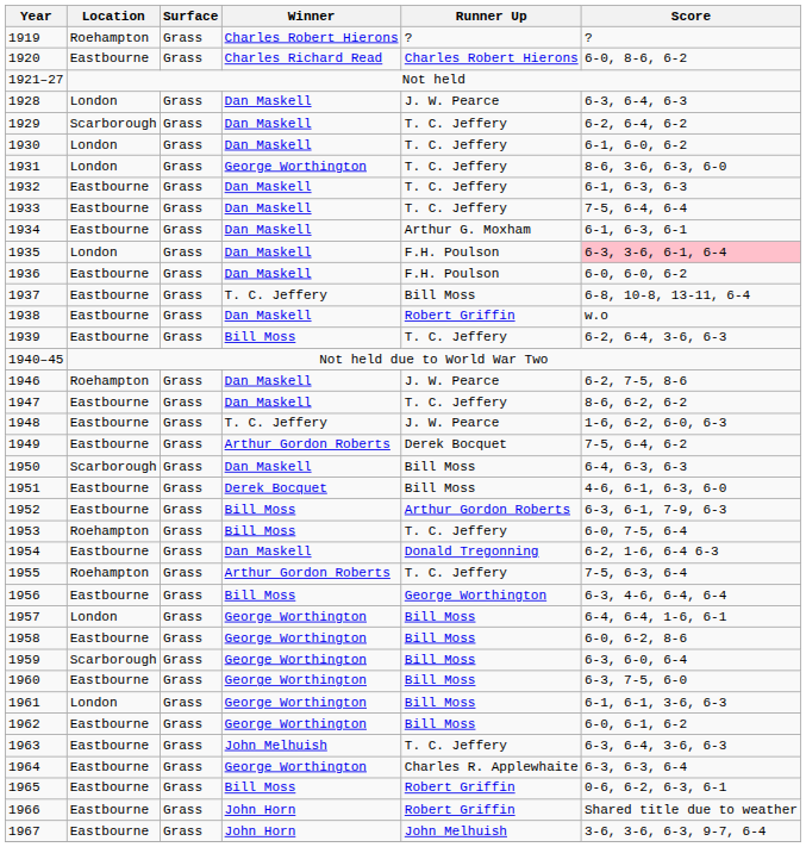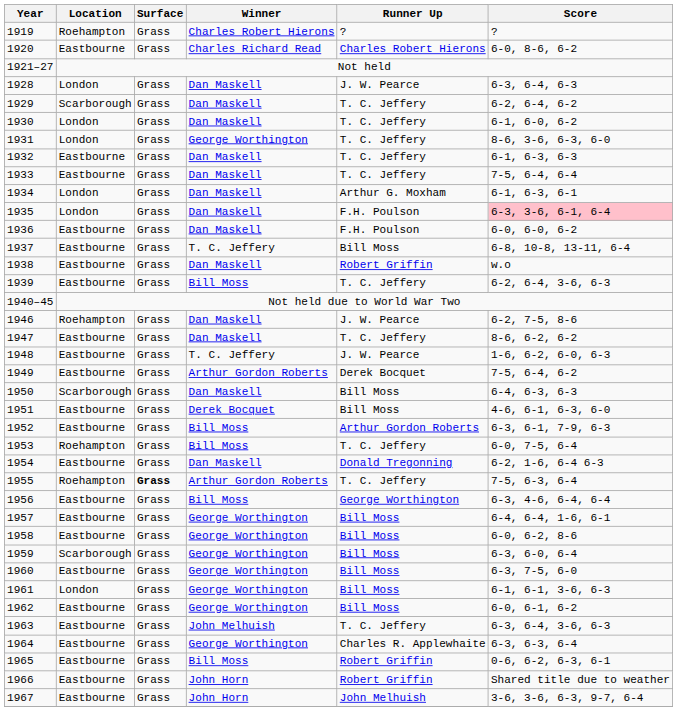 <table class="wikitable sortable">
 <tr>
 <th>Year</th>
 <th>Location</th>
 <th>Surface</th>
 <th>Winner</th>
 <th>Runner Up</th>
 <th>Score</th>
 </tr>
 <tr>
 <td>1919</td>
 <td>Roehampton</td>
 <td>Grass</td>
 <td> <a href='#'>Charles Robert Hierons</a></td>
 <td> ?</td>
 <td>?</td>
 </tr>
 <tr>
 <td>1920</td>
 <td>Eastbourne</td>
 <td>Grass</td>
 <td> <a href='#'>Charles Richard Read</a></td>
 <td> <a href='#'>Charles Robert Hierons</a></td>
 <td>6-0, 8-6, 6-2</td>
 </tr>
 <tr>
 <td>1921–27</td>
 <td colspan=6 align=center>Not held</td>
 </tr>
 <tr>
 <td>1928</td>
 <td>London</td>
 <td>Grass</td>
 <td> <a href='#'>Dan Maskell</a></td>
 <td> J. W. Pearce</td>
 <td>6-3, 6-4, 6-3</td>
 </tr>
 <tr>
 <td>1929</td>
 <td>Scarborough</td>
 <td>Grass</td>
 <td> <a href='#'>Dan Maskell</a></td>
 <td> T. C. Jeffery</td>
 <td>6-2, 6-4, 6-2</td>
 </tr>
 <tr>
 <td>1930</td>
 <td>London</td>
 <td>Grass</td>
 <td> <a href='#'>Dan Maskell</a></td>
 <td> T. C. Jeffery</td>
 <td>6-1, 6-0, 6-2</td>
 </tr>
 <tr>
 <td>1931</td>
 <td>London</td>
 <td>Grass</td>
 <td> <a href='#'>George Worthington</a></td>
 <td> T. C. Jeffery</td>
 <td>8-6, 3-6, 6-3, 6-0</td>
 </tr>
 <tr>
 <td>1932</td>
 <td>Eastbourne</td>
 <td>Grass</td>
 <td> <a href='#'>Dan Maskell</a></td>
 <td> T. C. Jeffery</td>
 <td>6-1, 6-3, 6-3</td>
 </tr>
 <tr>
 <td>1933</td>
 <td>Eastbourne</td>
 <td>Grass</td>
 <td> <a href='#'>Dan Maskell</a></td>
 <td> T. C. Jeffery</td>
 <td>7-5, 6-4, 6-4</td>
 </tr>
 <tr>
 <td>1934</td>
-<td>Eastbourne</td>
+<td>London</td>
 <td>Grass</td>
 <td> <a href='#'>Dan Maskell</a></td>
 <td> Arthur G. Moxham</td>
 <td>6-1, 6-3, 6-1</td>
 </tr>
 <tr>
 <td>1935</td>
 <td>London</td>
 <td>Grass</td>
 <td> <a href='#'>Dan Maskell</a></td>
 <td> F.H. Poulson</td>
 <td style="background: pink;">6-3, 3-6, 6-1, 6-4</td>
 </tr>
 <tr>
 <td>1936</td>
 <td>Eastbourne</td>
 <td>Grass</td>
 <td> <a href='#'>Dan Maskell</a></td>
 <td> F.H. Poulson</td>
 <td>6-0, 6-0, 6-2</td>
 </tr>
 <tr>
 <td>1937</td>
 <td>Eastbourne</td>
 <td>Grass</td>
 <td> T. C. Jeffery</td>
 <td> Bill Moss</td>
 <td>6-8, 10-8, 13-11, 6-4</td>
 </tr>
 <tr>
 <td>1938</td>
 <td>Eastbourne</td>
 <td>Grass</td>
 <td> <a href='#'>Dan Maskell</a></td>
 <td> <a href='#'>Robert Griffin</a></td>
 <td>w.o</td>
 </tr>
 <tr>
 <td>1939</td>
 <td>Eastbourne</td>
 <td>Grass</td>
 <td> <a href='#'>Bill Moss</a></td>
 <td> T. C. Jeffery</td>
 <td>6-2, 6-4, 3-6, 6-3</td>
 </tr>
 <tr>
 <td>1940–45</td>
 <td colspan=6 align=center>Not held due to World War Two</td>
 </tr>
 <tr>
 <td>1946</td>
 <td>Roehampton</td>
 <td>Grass</td>
 <td> <a href='#'>Dan Maskell</a></td>
 <td> J. W. Pearce</td>
 <td>6-2, 7-5, 8-6</td>
 </tr>
 <tr>
 <td>1947</td>
 <td>Eastbourne</td>
 <td>Grass</td>
 <td> <a href='#'>Dan Maskell</a></td>
 <td> T. C. Jeffery</td>
 <td>8-6, 6-2, 6-2</td>
 </tr>
 <tr>
 <td>1948</td>
 <td>Eastbourne</td>
 <td>Grass</td>
 <td> T. C. Jeffery</td>
 <td> J. W. Pearce</td>
 <td>1-6, 6-2, 6-0, 6-3</td>
 </tr>
 <tr>
 <td>1949</td>
 <td>Eastbourne</td>
 <td>Grass</td>
 <td> <a href='#'>Arthur Gordon Roberts</a></td>
 <td> Derek Bocquet</td>
 <td>7-5, 6-4, 6-2</td>
 </tr>
 <tr>
 <td>1950</td>
 <td>Scarborough</td>
 <td>Grass</td>
 <td> <a href='#'>Dan Maskell</a></td>
 <td> Bill Moss</td>
 <td>6-4, 6-3, 6-3</td>
 </tr>
 <tr>
 <td>1951</td>
 <td>Eastbourne</td>
 <td>Grass</td>
 <td> <a href='#'>Derek Bocquet</a></td>
 <td> Bill Moss</td>
 <td>4-6, 6-1, 6-3, 6-0</td>
 </tr>
 <tr>
 <td>1952</td>
 <td>Eastbourne</td>
 <td>Grass</td>
 <td> <a href='#'>Bill Moss</a></td>
 <td> <a href='#'>Arthur Gordon Roberts</a></td>
 <td>6-3, 6-1, 7-9, 6-3</td>
 </tr>
 <tr>
 <td>1953</td>
 <td>Roehampton</td>
 <td>Grass</td>
 <td> <a href='#'>Bill Moss</a></td>
 <td> T. C. Jeffery</td>
 <td>6-0, 7-5, 6-4</td>
 </tr>
 <tr>
 <td>1954</td>
 <td>Eastbourne</td>
 <td>Grass</td>
 <td> <a href='#'>Dan Maskell</a></td>
 <td> <a href='#'>Donald Tregonning</a></td>
 <td>6-2, 1-6, 6-4 6-3</td>
 </tr>
 <tr>
 <td>1955</td>
 <td>Roehampton</td>
-<td>Grass</td>
+<td><strong>Grass</strong></td>
 <td> <a href='#'>Arthur Gordon Roberts</a></td>
 <td> T. C. Jeffery</td>
 <td>7-5, 6-3, 6-4</td>
 </tr>
 <tr>
 <td>1956</td>
 <td>Eastbourne</td>
 <td>Grass</td>
 <td> <a href='#'>Bill Moss</a></td>
 <td> <a href='#'>George Worthington</a></td>
 <td>6-3, 4-6, 6-4, 6-4</td>
 </tr>
 <tr>
 <td>1957</td>
-<td>London</td>
+<td>Eastbourne</td>
 <td>Grass</td>
 <td> <a href='#'>George Worthington</a></td>
 <td> <a href='#'>Bill Moss</a></td>
 <td>6-4, 6-4, 1-6, 6-1</td>
 </tr>
 <tr>
 <td>1958</td>
 <td>Eastbourne</td>
 <td>Grass</td>
 <td> <a href='#'>George Worthington</a></td>
 <td> <a href='#'>Bill Moss</a></td>
 <td>6-0, 6-2, 8-6</td>
 </tr>
 <tr>
 <td>1959</td>
 <td>Scarborough</td>
 <td>Grass</td>
 <td> <a href='#'>George Worthington</a></td>
 <td> <a href='#'>Bill Moss</a></td>
 <td>6-3, 6-0, 6-4</td>
 </tr>
 <tr>
 <td>1960</td>
 <td>Eastbourne</td>
 <td>Grass</td>
 <td> <a href='#'>George Worthington</a></td>
 <td> <a href='#'>Bill Moss</a></td>
 <td>6-3, 7-5, 6-0</td>
 </tr>
 <tr>
 <td>1961</td>
 <td>London</td>
 <td>Grass</td>
 <td> <a href='#'>George Worthington</a></td>
 <td> <a href='#'>Bill Moss</a></td>
 <td>6-1, 6-1, 3-6, 6-3</td>
 </tr>
 <tr>
 <td>1962</td>
 <td>Eastbourne</td>
 <td>Grass</td>
 <td> <a href='#'>George Worthington</a></td>
 <td> <a href='#'>Bill Moss</a></td>
 <td>6-0, 6-1, 6-2</td>
 </tr>
 <tr>
 <td>1963</td>
 <td>Eastbourne</td>
 <td>Grass</td>
 <td> <a href='#'>John Melhuish</a></td>
 <td> T. C. Jeffery</td>
 <td>6-3, 6-4, 3-6, 6-3</td>
 </tr>
 <tr>
 <td>1964</td>
 <td>Eastbourne</td>
 <td>Grass</td>
 <td> <a href='#'>George Worthington</a></td>
 <td> Charles R. Applewhaite</td>
 <td>6-3, 6-3, 6-4</td>
 </tr>
 <tr>
 <td>1965</td>
 <td>Eastbourne</td>
 <td>Grass</td>
 <td> <a href='#'>Bill Moss</a></td>
 <td> <a href='#'>Robert Griffin</a></td>
 <td>0-6, 6-2, 6-3, 6-1</td>
 </tr>
 <tr>
 <td>1966</td>
 <td>Eastbourne</td>
 <td>Grass</td>
 <td> <a href='#'>John Horn</a></td>
 <td> <a href='#'>Robert Griffin</a></td>
 <td>Shared title due to weather</td>
 </tr>
 <tr>
 <td>1967</td>
 <td>Eastbourne</td>
 <td>Grass</td>
 <td> <a href='#'>John Horn</a></td>
 <td> <a href='#'>John Melhuish</a></td>
 <td>3-6, 3-6, 6-3, 9-7, 6-4</td>
 </tr>
 <tr>
 </tr>
 </table>
